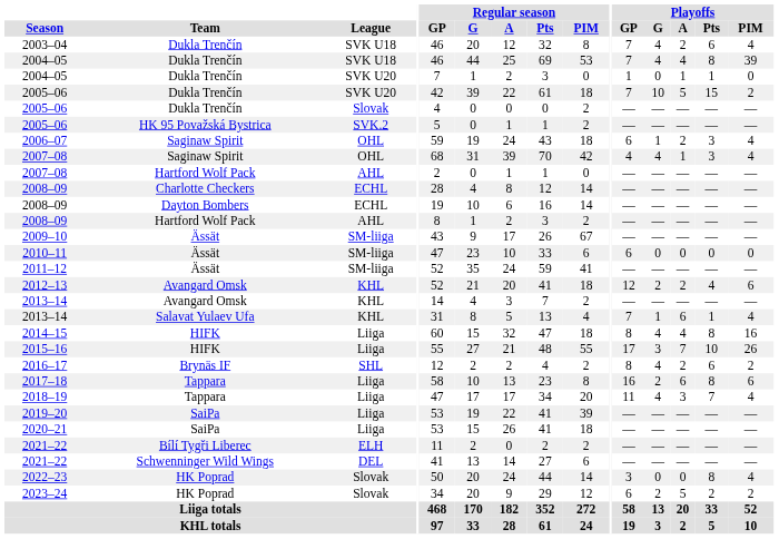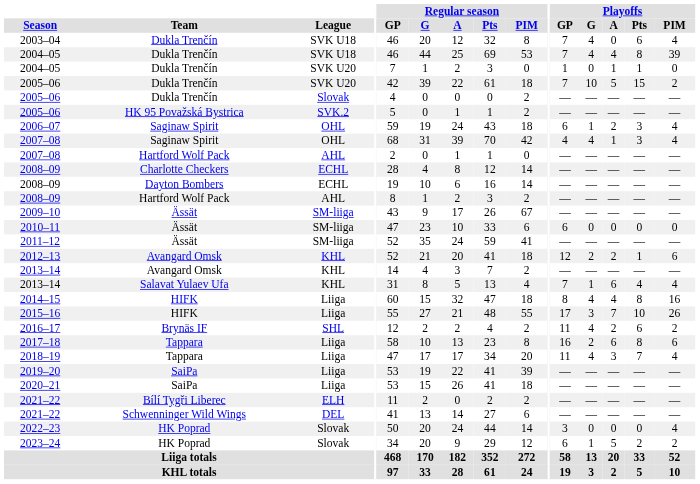 <table border="0" cellpadding="1" cellspacing="0" style="text-align:center; width:60em">
 <tr bgcolor="#e0e0e0">
 <th colspan="3" bgcolor="#ffffff"></th>
 <th rowspan="99" bgcolor="#ffffff"></th>
 <th colspan="5"><a href='#'>Regular season</a></th>
 <th rowspan="99" bgcolor="#ffffff"></th>
 <th colspan="5"><a href='#'>Playoffs</a></th>
 </tr>
 <tr bgcolor="#e0e0e0">
 <th><a href='#'>Season</a></th>
 <th>Team</th>
 <th>League</th>
 <th>GP</th>
 <th><a href='#'>G</a></th>
 <th><a href='#'>A</a></th>
 <th><a href='#'>Pts</a></th>
 <th><a href='#'>PIM</a></th>
 <th>GP</th>
 <th>G</th>
 <th>A</th>
 <th>Pts</th>
 <th>PIM</th>
 </tr>
 <tr>
 <td>2003–04</td>
 <td><a href='#'>Dukla Trenčín</a></td>
 <td>SVK U18</td>
 <td>46</td>
 <td>20</td>
 <td>12</td>
 <td>32</td>
 <td>8</td>
 <td>7</td>
 <td>4</td>
-<td>2</td>
+<td>0</td>
 <td>6</td>
 <td>4</td>
 </tr>
 <tr bgcolor="#f0f0f0">
 <td>2004–05</td>
 <td>Dukla Trenčín</td>
 <td>SVK U18</td>
 <td>46</td>
 <td>44</td>
 <td>25</td>
 <td>69</td>
 <td>53</td>
 <td>7</td>
 <td>4</td>
 <td>4</td>
 <td>8</td>
 <td>39</td>
 </tr>
 <tr>
 <td>2004–05</td>
 <td>Dukla Trenčín</td>
 <td>SVK U20</td>
 <td>7</td>
 <td>1</td>
 <td>2</td>
 <td>3</td>
 <td>0</td>
 <td>1</td>
 <td>0</td>
 <td>1</td>
 <td>1</td>
 <td>0</td>
 </tr>
 <tr bgcolor="#f0f0f0">
 <td>2005–06</td>
 <td>Dukla Trenčín</td>
 <td>SVK U20</td>
 <td>42</td>
 <td>39</td>
 <td>22</td>
 <td>61</td>
 <td>18</td>
 <td>7</td>
 <td>10</td>
 <td>5</td>
 <td>15</td>
 <td>2</td>
 </tr>
 <tr>
 <td><a href='#'>2005–06</a></td>
 <td>Dukla Trenčín</td>
 <td><a href='#'>Slovak</a></td>
 <td>4</td>
 <td>0</td>
 <td>0</td>
 <td>0</td>
 <td>2</td>
 <td>—</td>
 <td>—</td>
 <td>—</td>
 <td>—</td>
 <td>—</td>
 </tr>
 <tr bgcolor="#f0f0f0">
 <td><a href='#'>2005–06</a></td>
 <td><a href='#'>HK 95 Považská Bystrica</a></td>
 <td><a href='#'>SVK.2</a></td>
 <td>5</td>
 <td>0</td>
 <td>1</td>
 <td>1</td>
 <td>2</td>
 <td>—</td>
 <td>—</td>
 <td>—</td>
 <td>—</td>
 <td>—</td>
 </tr>
 <tr>
 <td><a href='#'>2006–07</a></td>
 <td><a href='#'>Saginaw Spirit</a></td>
 <td><a href='#'>OHL</a></td>
 <td>59</td>
 <td>19</td>
 <td>24</td>
 <td>43</td>
 <td>18</td>
 <td>6</td>
 <td>1</td>
 <td>2</td>
 <td>3</td>
 <td>4</td>
 </tr>
 <tr bgcolor="#f0f0f0">
 <td><a href='#'>2007–08</a></td>
 <td>Saginaw Spirit</td>
 <td>OHL</td>
 <td>68</td>
 <td>31</td>
 <td>39</td>
 <td>70</td>
 <td>42</td>
 <td>4</td>
 <td>4</td>
 <td>1</td>
 <td>3</td>
 <td>4</td>
 </tr>
 <tr>
 <td><a href='#'>2007–08</a></td>
 <td><a href='#'>Hartford Wolf Pack</a></td>
 <td><a href='#'>AHL</a></td>
 <td>2</td>
 <td>0</td>
 <td>1</td>
 <td>1</td>
 <td>0</td>
 <td>—</td>
 <td>—</td>
 <td>—</td>
 <td>—</td>
 <td>—</td>
 </tr>
 <tr bgcolor="#f0f0f0">
 <td><a href='#'>2008–09</a></td>
 <td><a href='#'>Charlotte Checkers</a></td>
 <td><a href='#'>ECHL</a></td>
 <td>28</td>
 <td>4</td>
 <td>8</td>
 <td>12</td>
 <td>14</td>
 <td>—</td>
 <td>—</td>
 <td>—</td>
 <td>—</td>
 <td>—</td>
 </tr>
 <tr>
 <td>2008–09</td>
 <td><a href='#'>Dayton Bombers</a></td>
 <td>ECHL</td>
 <td>19</td>
 <td>10</td>
 <td>6</td>
 <td>16</td>
 <td>14</td>
 <td>—</td>
 <td>—</td>
 <td>—</td>
 <td>—</td>
 <td>—</td>
 </tr>
 <tr bgcolor="#f0f0f0">
 <td><a href='#'>2008–09</a></td>
 <td>Hartford Wolf Pack</td>
 <td>AHL</td>
 <td>8</td>
 <td>1</td>
 <td>2</td>
 <td>3</td>
 <td>2</td>
 <td>—</td>
 <td>—</td>
 <td>—</td>
 <td>—</td>
 <td>—</td>
 </tr>
 <tr>
 <td><a href='#'>2009–10</a></td>
 <td><a href='#'>Ässät</a></td>
 <td><a href='#'>SM-liiga</a></td>
 <td>43</td>
 <td>9</td>
 <td>17</td>
 <td>26</td>
 <td>67</td>
 <td>—</td>
 <td>—</td>
 <td>—</td>
 <td>—</td>
 <td>—</td>
 </tr>
 <tr bgcolor="#f0f0f0">
 <td><a href='#'>2010–11</a></td>
 <td>Ässät</td>
 <td>SM-liiga</td>
 <td>47</td>
 <td>23</td>
 <td>10</td>
 <td>33</td>
 <td>6</td>
 <td>6</td>
 <td>0</td>
 <td>0</td>
 <td>0</td>
 <td>0</td>
 </tr>
 <tr>
 <td><a href='#'>2011–12</a></td>
 <td>Ässät</td>
 <td>SM-liiga</td>
 <td>52</td>
 <td>35</td>
 <td>24</td>
 <td>59</td>
 <td>41</td>
 <td>—</td>
 <td>—</td>
 <td>—</td>
 <td>—</td>
 <td>—</td>
 </tr>
 <tr bgcolor="#f0f0f0">
 <td><a href='#'>2012–13</a></td>
 <td><a href='#'>Avangard Omsk</a></td>
 <td><a href='#'>KHL</a></td>
 <td>52</td>
 <td>21</td>
 <td>20</td>
 <td>41</td>
 <td>18</td>
 <td>12</td>
 <td>2</td>
 <td>2</td>
-<td>4</td>
+<td>1</td>
 <td>6</td>
 </tr>
 <tr>
 <td><a href='#'>2013–14</a></td>
 <td>Avangard Omsk</td>
 <td>KHL</td>
 <td>14</td>
 <td>4</td>
 <td>3</td>
 <td>7</td>
 <td>2</td>
 <td>—</td>
 <td>—</td>
 <td>—</td>
 <td>—</td>
 <td>—</td>
 </tr>
 <tr bgcolor="#f0f0f0">
 <td>2013–14</td>
 <td><a href='#'>Salavat Yulaev Ufa</a></td>
 <td>KHL</td>
 <td>31</td>
 <td>8</td>
 <td>5</td>
 <td>13</td>
 <td>4</td>
 <td>7</td>
 <td>1</td>
 <td>6</td>
-<td>1</td>
+<td>4</td>
 <td>4</td>
 </tr>
 <tr>
 <td><a href='#'>2014–15</a></td>
 <td><a href='#'>HIFK</a></td>
 <td>Liiga</td>
 <td>60</td>
 <td>15</td>
 <td>32</td>
 <td>47</td>
 <td>18</td>
 <td>8</td>
 <td>4</td>
 <td>4</td>
 <td>8</td>
 <td>16</td>
 </tr>
 <tr bgcolor="#f0f0f0">
 <td><a href='#'>2015–16</a></td>
 <td>HIFK</td>
 <td>Liiga</td>
 <td>55</td>
 <td>27</td>
 <td>21</td>
 <td>48</td>
 <td>55</td>
 <td>17</td>
 <td>3</td>
 <td>7</td>
 <td>10</td>
 <td>26</td>
 </tr>
 <tr>
 <td><a href='#'>2016–17</a></td>
 <td><a href='#'>Brynäs IF</a></td>
 <td><a href='#'>SHL</a></td>
 <td>12</td>
 <td>2</td>
 <td>2</td>
 <td>4</td>
 <td>2</td>
-<td>8</td>
+<td>11</td>
 <td>4</td>
 <td>2</td>
 <td>6</td>
 <td>2</td>
 </tr>
 <tr bgcolor="#f0f0f0">
 <td><a href='#'>2017–18</a></td>
 <td><a href='#'>Tappara</a></td>
 <td>Liiga</td>
 <td>58</td>
 <td>10</td>
 <td>13</td>
 <td>23</td>
 <td>8</td>
 <td>16</td>
 <td>2</td>
 <td>6</td>
 <td>8</td>
 <td>6</td>
 </tr>
 <tr>
 <td><a href='#'>2018–19</a></td>
 <td>Tappara</td>
 <td>Liiga</td>
 <td>47</td>
 <td>17</td>
 <td>17</td>
 <td>34</td>
 <td>20</td>
 <td>11</td>
 <td>4</td>
 <td>3</td>
 <td>7</td>
 <td>4</td>
 </tr>
 <tr bgcolor="#f0f0f0">
 <td><a href='#'>2019–20</a></td>
 <td><a href='#'>SaiPa</a></td>
 <td>Liiga</td>
 <td>53</td>
 <td>19</td>
 <td>22</td>
 <td>41</td>
 <td>39</td>
 <td>—</td>
 <td>—</td>
 <td>—</td>
 <td>—</td>
 <td>—</td>
 </tr>
 <tr>
 <td><a href='#'>2020–21</a></td>
 <td>SaiPa</td>
 <td>Liiga</td>
 <td>53</td>
 <td>15</td>
 <td>26</td>
 <td>41</td>
 <td>18</td>
 <td>—</td>
 <td>—</td>
 <td>—</td>
 <td>—</td>
 <td>—</td>
 </tr>
 <tr bgcolor="#f0f0f0">
 <td><a href='#'>2021–22</a></td>
 <td><a href='#'>Bílí Tygři Liberec</a></td>
 <td><a href='#'>ELH</a></td>
 <td>11</td>
 <td>2</td>
 <td>0</td>
 <td>2</td>
 <td>2</td>
 <td>—</td>
 <td>—</td>
 <td>—</td>
 <td>—</td>
 <td>—</td>
 </tr>
 <tr>
 <td><a href='#'>2021–22</a></td>
 <td><a href='#'>Schwenninger Wild Wings</a></td>
 <td><a href='#'>DEL</a></td>
 <td>41</td>
 <td>13</td>
 <td>14</td>
 <td>27</td>
 <td>6</td>
 <td>—</td>
 <td>—</td>
 <td>—</td>
 <td>—</td>
 <td>—</td>
 </tr>
 <tr bgcolor="#f0f0f0">
 <td><a href='#'>2022–23</a></td>
 <td><a href='#'>HK Poprad</a></td>
 <td>Slovak</td>
 <td>50</td>
 <td>20</td>
 <td>24</td>
 <td>44</td>
 <td>14</td>
 <td>3</td>
 <td>0</td>
 <td>0</td>
-<td>8</td>
+<td>0</td>
 <td>4</td>
 </tr>
 <tr>
 <td><a href='#'>2023–24</a></td>
 <td>HK Poprad</td>
 <td>Slovak</td>
 <td>34</td>
 <td>20</td>
 <td>9</td>
 <td>29</td>
 <td>12</td>
 <td>6</td>
-<td>2</td>
+<td>1</td>
 <td>5</td>
 <td>2</td>
 <td>2</td>
 </tr>
 <tr bgcolor="#e0e0e0">
 <th colspan="3">Liiga totals</th>
 <th>468</th>
 <th>170</th>
 <th>182</th>
 <th>352</th>
 <th>272</th>
 <th>58</th>
 <th>13</th>
 <th>20</th>
 <th>33</th>
 <th>52</th>
 </tr>
 <tr bgcolor="#e0e0e0">
 <th colspan="3">KHL totals</th>
 <th>97</th>
 <th>33</th>
 <th>28</th>
 <th>61</th>
 <th>24</th>
 <th>19</th>
 <th>3</th>
 <th>2</th>
 <th>5</th>
 <th>10</th>
 </tr>
 </table>
